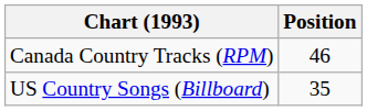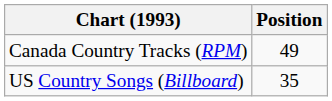 <table class="wikitable sortable">
 <tr>
 <th scope="col">Chart (1993)</th>
 <th scope="col">Position</th>
 </tr>
 <tr>
 <td>Canada Country Tracks (<em><a href='#'>RPM</a></em>)</td>
-<td style="text-align:center;">46</td>
+<td style="text-align:center;">49</td>
 </tr>
 <tr>
 <td>US <a href='#'>Country Songs</a> (<em><a href='#'>Billboard</a></em>)</td>
 <td style="text-align:center;">35</td>
 </tr>
 </table>
